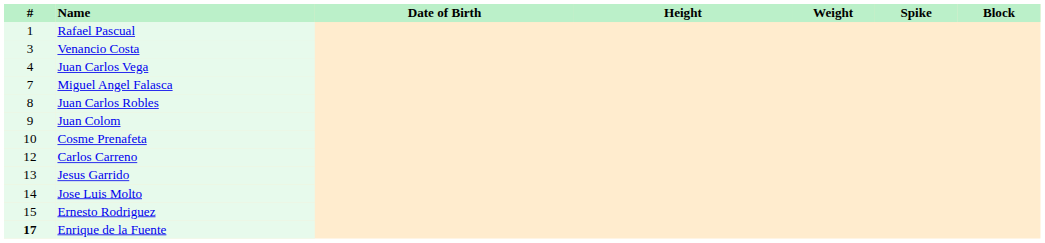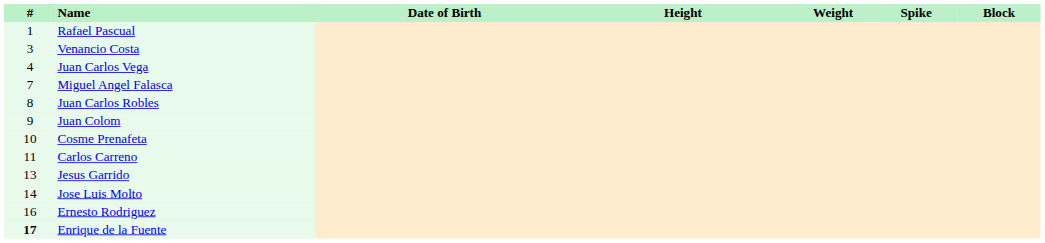 <table border=0 cellpadding=2 cellspacing=0  |- bgcolor=#FFECCE style=text-align:center; font-size:90%; width=100%>
 <tr bgcolor=#BBF0C9>
 <th width=5%>#</th>
 <th width=25% align=left>Name</th>
 <th width=25%>Date of Birth</th>
 <th width=21%>Height</th>
 <th width=8%>Weight</th>
 <th width=8%>Spike</th>
 <th width=8%>Block</th>
 </tr>
 <tr bgcolor=#E7FAEC>
 <td>1</td>
 <td align="left"><a href='#'>Rafael Pascual</a></td>
 </tr>
 <tr bgcolor=#E7FAEC>
 <td>3</td>
 <td align="left"><a href='#'>Venancio Costa</a></td>
 </tr>
 <tr bgcolor=#E7FAEC>
 <td>4</td>
 <td align="left"><a href='#'>Juan Carlos Vega</a></td>
 </tr>
 <tr bgcolor=#E7FAEC>
 <td>7</td>
 <td align="left"><a href='#'>Miguel Angel Falasca</a></td>
 </tr>
 <tr bgcolor=#E7FAEC>
 <td>8</td>
 <td align="left"><a href='#'>Juan Carlos Robles</a></td>
 </tr>
 <tr bgcolor=#E7FAEC>
 <td>9</td>
 <td align="left"><a href='#'>Juan Colom</a></td>
 </tr>
 <tr bgcolor=#E7FAEC>
 <td>10</td>
 <td align="left"><a href='#'>Cosme Prenafeta</a></td>
 </tr>
 <tr bgcolor=#E7FAEC>
-<td>12</td>
+<td>11</td>
 <td align="left"><a href='#'>Carlos Carreno</a></td>
 </tr>
 <tr bgcolor=#E7FAEC>
 <td>13</td>
 <td align="left"><a href='#'>Jesus Garrido</a></td>
 </tr>
 <tr bgcolor=#E7FAEC>
 <td>14</td>
 <td align="left"><a href='#'>Jose Luis Molto</a></td>
 </tr>
 <tr bgcolor=#E7FAEC>
-<td>15</td>
+<td>16</td>
 <td align="left"><a href='#'>Ernesto Rodriguez</a></td>
 </tr>
 <tr bgcolor=#E7FAEC>
 <td><strong>17</strong></td>
 <td align="left"><a href='#'>Enrique de la Fuente</a></td>
 </tr>
 </table>
